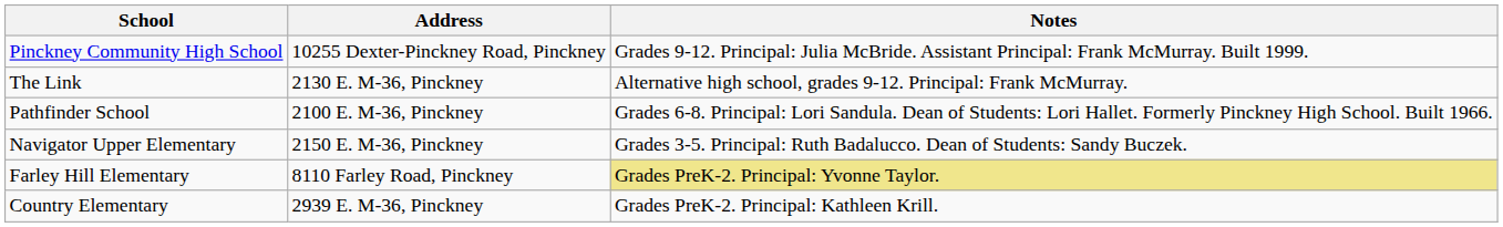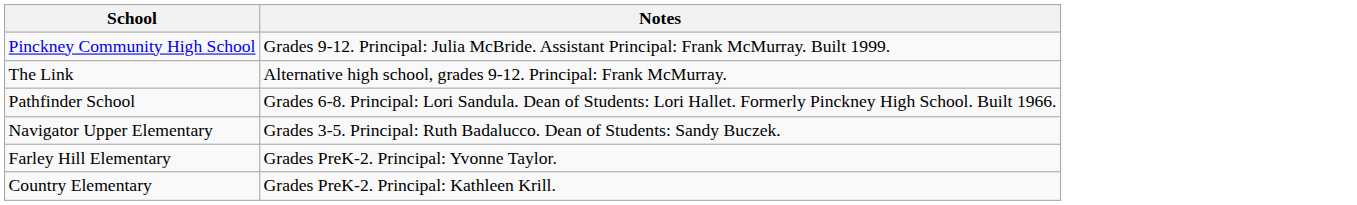 <table class="wikitable">
 <tr>
 <th>School</th>
-<th>Address</th>
 <th>Notes</th>
 </tr>
 <tr>
 <td><a href='#'>Pinckney Community High School</a></td>
-<td>10255 Dexter-Pinckney Road, Pinckney</td>
 <td>Grades 9-12. Principal: Julia McBride. Assistant Principal: Frank McMurray. Built 1999.</td>
 </tr>
 <tr>
 <td>The Link</td>
-<td>2130 E. M-36, Pinckney</td>
 <td>Alternative high school, grades 9-12. Principal: Frank McMurray.</td>
 </tr>
 <tr>
 <td>Pathfinder School</td>
-<td>2100 E. M-36, Pinckney</td>
 <td>Grades 6-8. Principal: Lori Sandula. Dean of Students: Lori Hallet. Formerly Pinckney High School. Built 1966.</td>
 </tr>
 <tr>
 <td>Navigator Upper Elementary</td>
-<td>2150 E. M-36, Pinckney</td>
 <td>Grades 3-5. Principal: Ruth Badalucco. Dean of Students: Sandy Buczek.</td>
 </tr>
 <tr>
 <td>Farley Hill Elementary</td>
-<td>8110 Farley Road, Pinckney</td>
-<td style="background: khaki;">Grades PreK-2. Principal: Yvonne Taylor.</td>
+<td>Grades PreK-2. Principal: Yvonne Taylor.</td>
 </tr>
 <tr>
 <td>Country Elementary</td>
-<td>2939 E. M-36, Pinckney</td>
 <td>Grades PreK-2. Principal: Kathleen Krill.</td>
 </tr>
 </table>
